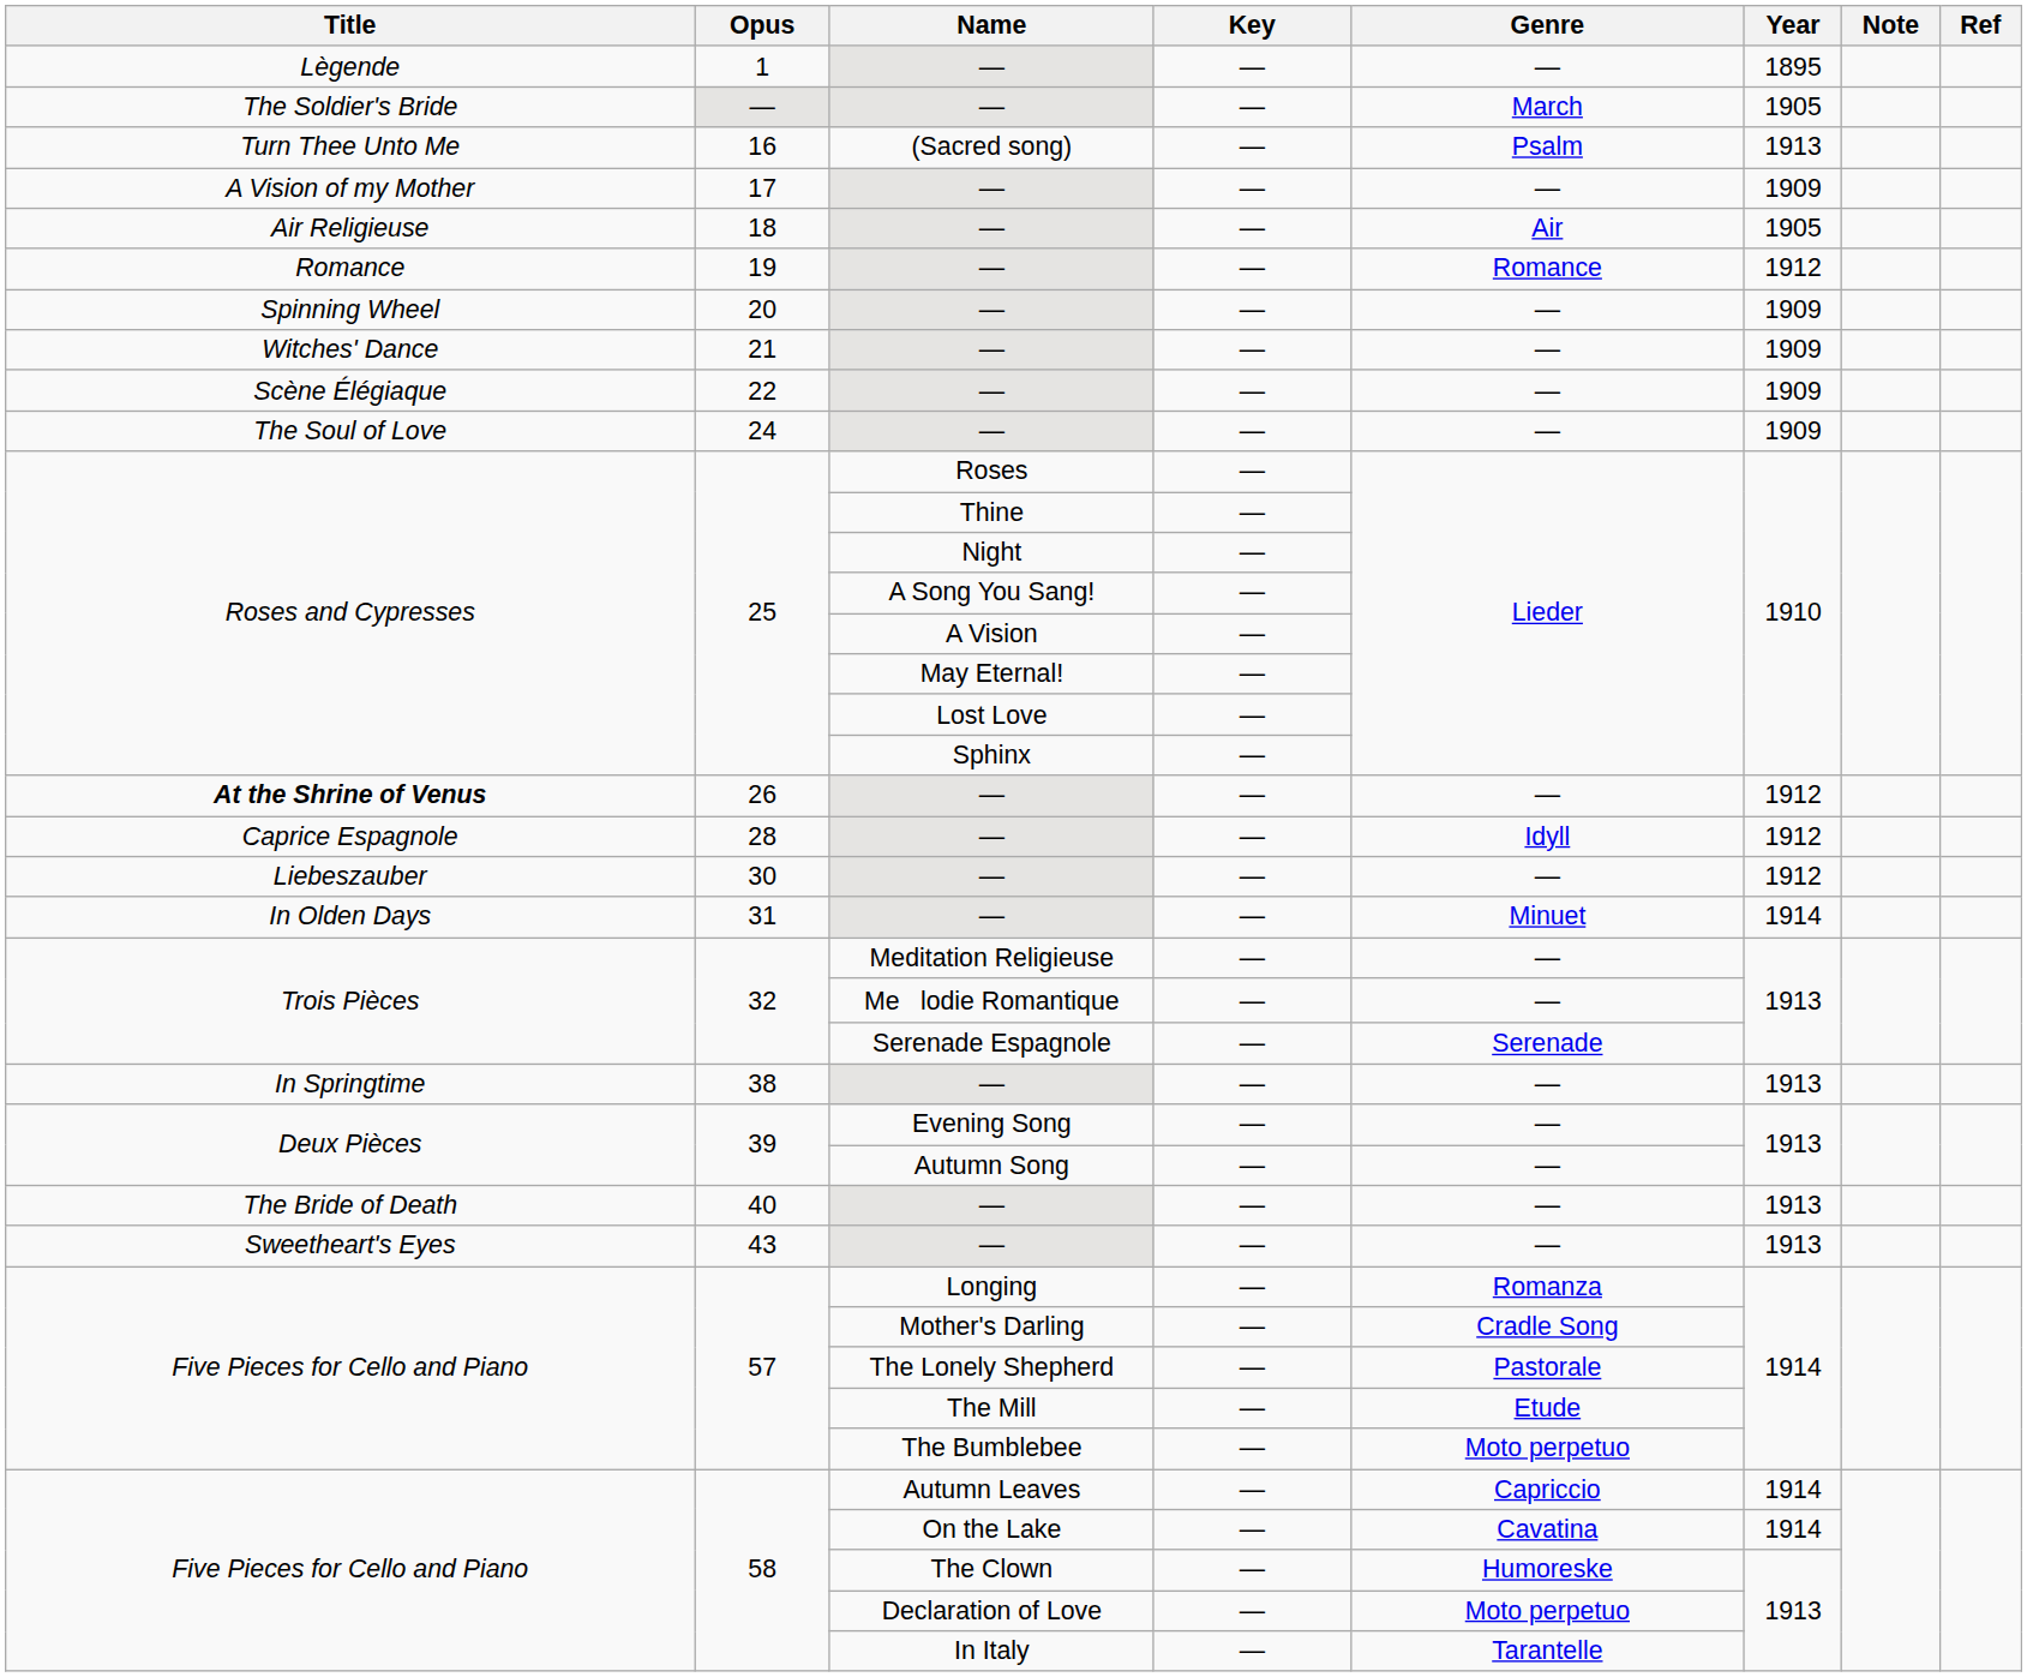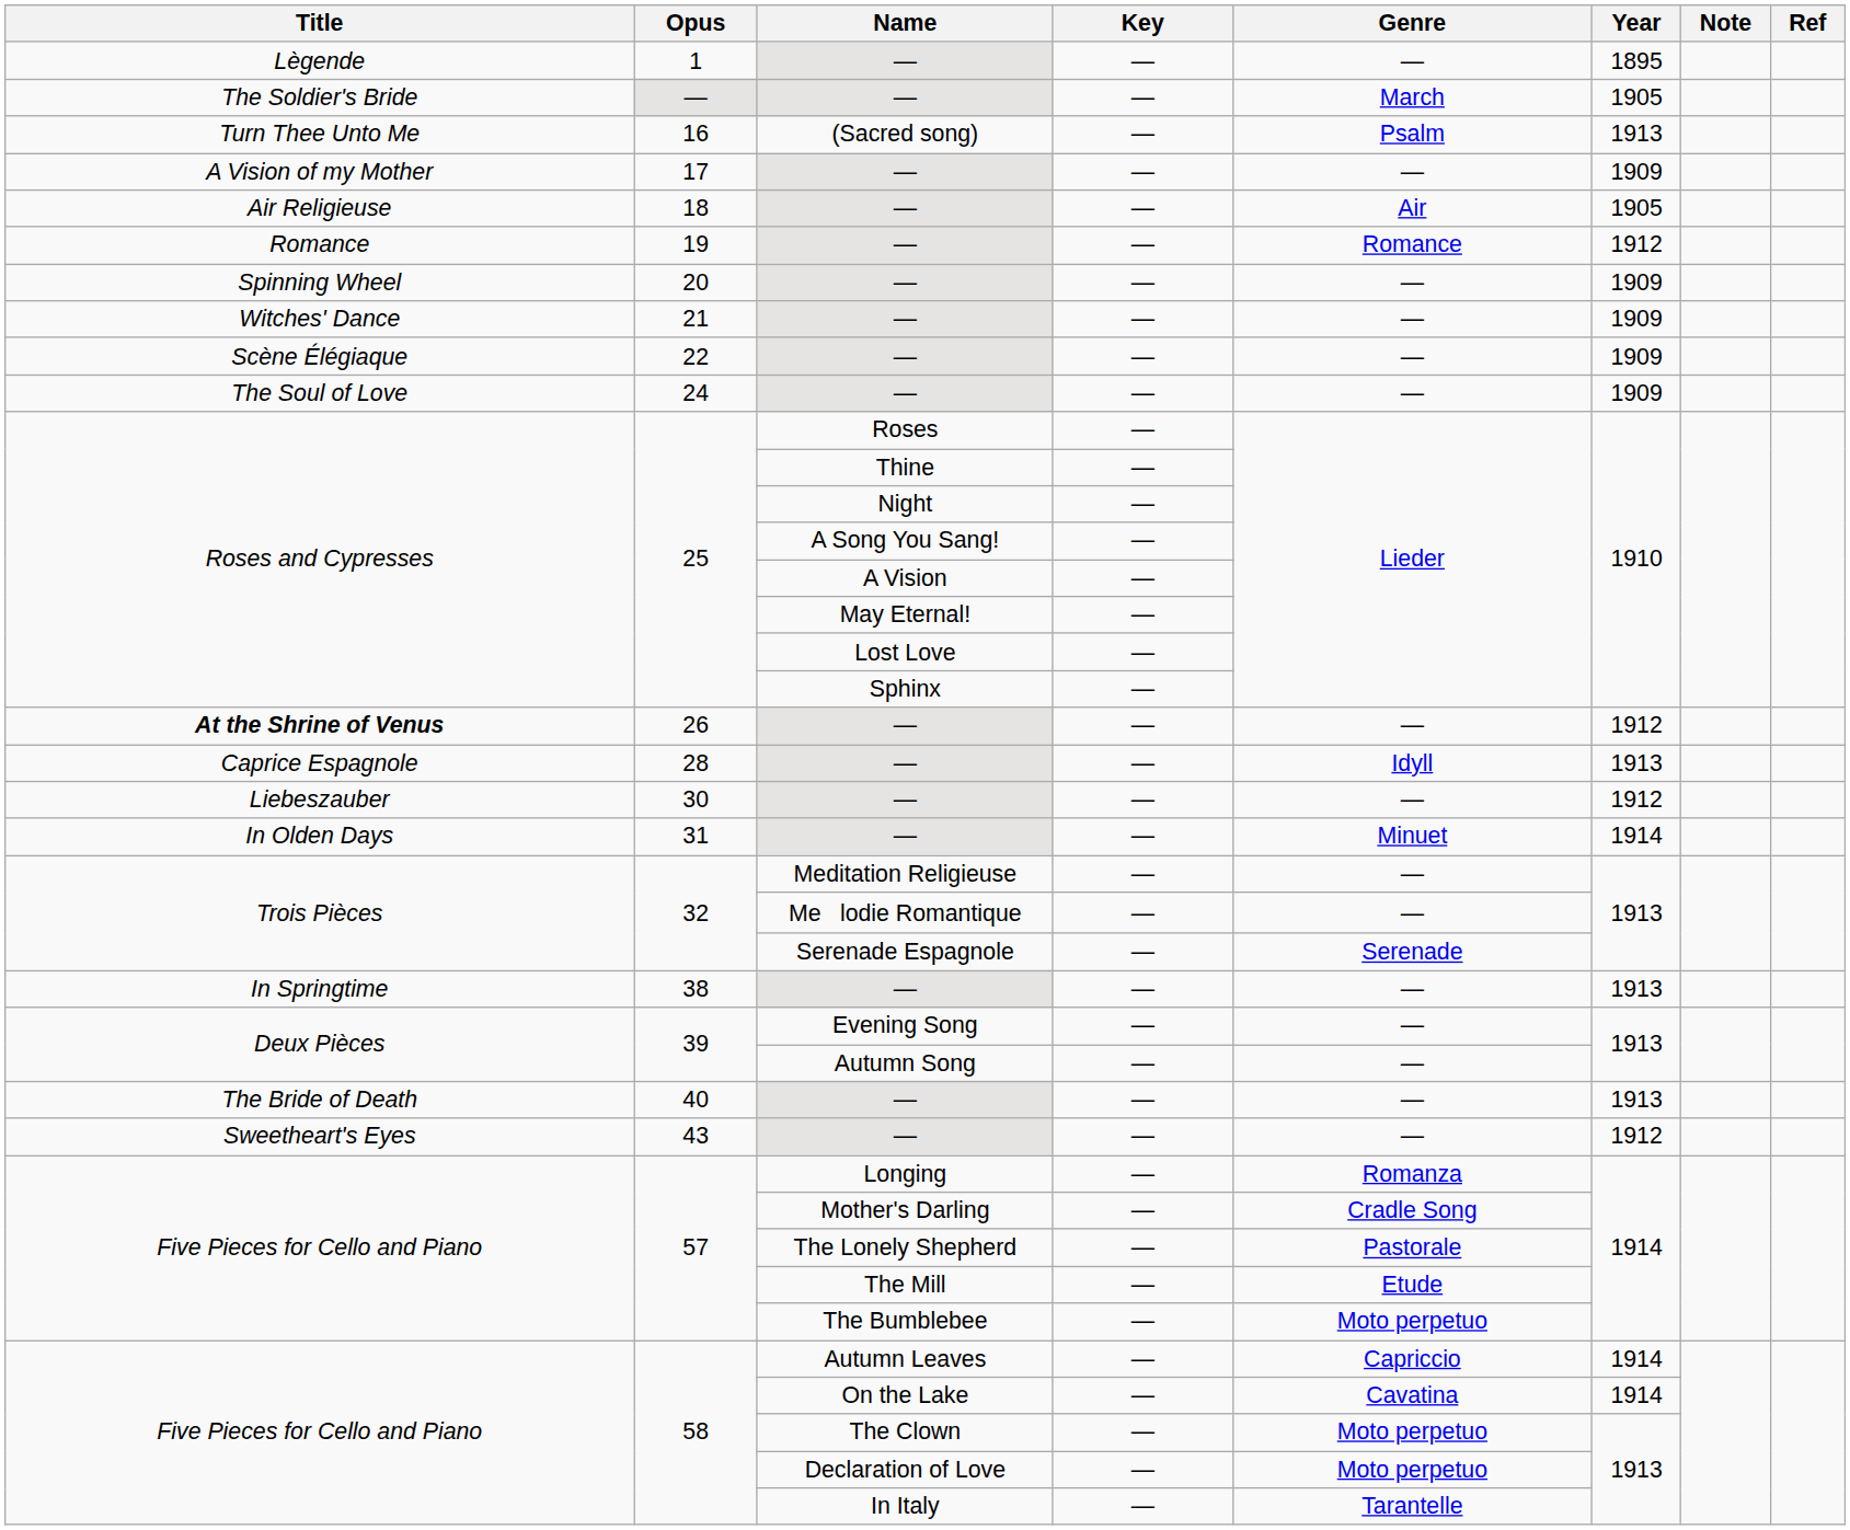 <table class="wikitable" style="font-size: 100%; width:100%; text-align: center">
 <tr>
 <th width=   14%>Title</th>
 <th width=    2%>Opus</th>
 <th width=    6%>Name</th>
 <th width=    4%>Key</th>
 <th width=    8%>Genre</th>
 <th width=    1%>Year</th>
 <th width=    1%>Note</th>
 <th width=    1%>Ref</th>
 </tr>
 <tr>
 <td><em>Lègende</em></td>
 <td>1</td>
 <td style="background-color:#E5E4E2;">—</td>
 <td>—</td>
 <td>—</td>
 <td>1895</td>
 <td></td>
 <td></td>
 </tr>
 <tr>
 <td><em>The Soldier's Bride</em></td>
 <td style="background-color:#E5E4E2;">—</td>
 <td style="background-color:#E5E4E2;">—</td>
 <td>—</td>
 <td><a href='#'>March</a></td>
 <td>1905</td>
 <td></td>
 <td></td>
 </tr>
 <tr>
 <td><em>Turn Thee Unto Me</em></td>
 <td>16</td>
 <td>(Sacred song)</td>
 <td>—</td>
 <td><a href='#'>Psalm</a></td>
 <td>1913</td>
 <td></td>
 <td></td>
 </tr>
 <tr>
 <td><em>A Vision of my Mother</em></td>
 <td>17</td>
 <td style="background-color:#E5E4E2;">—</td>
 <td>—</td>
 <td>—</td>
 <td>1909</td>
 <td></td>
 <td></td>
 </tr>
 <tr>
 <td><em>Air Religieuse</em></td>
 <td>18</td>
 <td style="background-color:#E5E4E2;">—</td>
 <td>—</td>
 <td><a href='#'>Air</a></td>
 <td>1905</td>
 <td></td>
 <td></td>
 </tr>
 <tr>
 <td><em>Romance</em></td>
 <td>19</td>
 <td style="background-color:#E5E4E2;">—</td>
 <td>—</td>
 <td><a href='#'>Romance</a></td>
 <td>1912</td>
 <td></td>
 <td></td>
 </tr>
 <tr>
 <td><em>Spinning Wheel</em></td>
 <td>20</td>
 <td style="background-color:#E5E4E2;">—</td>
 <td>—</td>
 <td>—</td>
 <td>1909</td>
 <td></td>
 <td></td>
 </tr>
 <tr>
 <td><em>Witches' Dance</em></td>
 <td>21</td>
 <td style="background-color:#E5E4E2;">—</td>
 <td>—</td>
 <td>—</td>
 <td>1909</td>
 <td></td>
 <td></td>
 </tr>
 <tr>
 <td><em>Scène Élégiaque</em></td>
 <td>22</td>
 <td style="background-color:#E5E4E2;">—</td>
 <td>—</td>
 <td>—</td>
 <td>1909</td>
 <td></td>
 <td></td>
 </tr>
 <tr>
 <td><em>The Soul of Love</em></td>
 <td>24</td>
 <td style="background-color:#E5E4E2;">—</td>
 <td>—</td>
 <td>—</td>
 <td>1909</td>
 <td></td>
 <td></td>
 </tr>
 <tr>
 <td rowspan="8"><em>Roses and Cypresses</em></td>
 <td rowspan="8">25</td>
 <td>Roses</td>
 <td>—</td>
 <td rowspan="8"><a href='#'>Lieder</a></td>
 <td rowspan="8">1910</td>
 <td rowspan="8"></td>
 <td rowspan="8"></td>
 </tr>
 <tr>
 <td>Thine</td>
 <td>—</td>
 </tr>
 <tr>
 <td>Night</td>
 <td>—</td>
 </tr>
 <tr>
 <td>A Song You Sang!</td>
 <td>—</td>
 </tr>
 <tr>
 <td>A Vision</td>
 <td>—</td>
 </tr>
 <tr>
 <td>May Eternal!</td>
 <td>—</td>
 </tr>
 <tr>
 <td>Lost Love</td>
 <td>—</td>
 </tr>
 <tr>
 <td>Sphinx</td>
 <td>—</td>
 </tr>
 <tr>
 <td><strong><em>At the Shrine of Venus</em></strong></td>
 <td>26</td>
 <td style="background-color:#E5E4E2;">—</td>
 <td>—</td>
 <td>—</td>
 <td>1912</td>
 <td></td>
 <td></td>
 </tr>
 <tr>
 <td><em>Caprice Espagnole</em></td>
 <td>28</td>
 <td style="background-color:#E5E4E2;">—</td>
 <td>—</td>
 <td><a href='#'>Idyll</a></td>
-<td>1912</td>
+<td>1913</td>
 <td></td>
 <td></td>
 </tr>
 <tr>
 <td><em>Liebeszauber</em></td>
 <td>30</td>
 <td style="background-color:#E5E4E2;">—</td>
 <td>—</td>
 <td>—</td>
 <td>1912</td>
 <td></td>
 <td></td>
 </tr>
 <tr>
 <td><em>In Olden Days</em></td>
 <td>31</td>
 <td style="background-color:#E5E4E2;">—</td>
 <td>—</td>
 <td><a href='#'>Minuet</a></td>
 <td>1914</td>
 <td></td>
 <td></td>
 </tr>
 <tr>
 <td rowspan="3"><em>Trois Pièces</em></td>
 <td rowspan="3">32</td>
 <td>Meditation Religieuse</td>
 <td>—</td>
 <td>—</td>
 <td rowspan="3">1913</td>
 <td rowspan="3"></td>
 <td rowspan="3"></td>
 </tr>
 <tr>
 <td>Melodie Romantique</td>
 <td>—</td>
 <td>—</td>
 </tr>
 <tr>
 <td>Serenade Espagnole</td>
 <td>—</td>
 <td><a href='#'>Serenade</a></td>
 </tr>
 <tr>
 <td><em>In Springtime</em></td>
 <td>38</td>
 <td style="background-color:#E5E4E2;">—</td>
 <td>—</td>
 <td>—</td>
 <td>1913</td>
 <td></td>
 <td></td>
 </tr>
 <tr>
 <td rowspan="2"><em>Deux Pièces</em></td>
 <td rowspan="2">39</td>
 <td>Evening Song</td>
 <td>—</td>
 <td>—</td>
 <td rowspan="2">1913</td>
 <td rowspan="2"></td>
 <td rowspan="2"></td>
 </tr>
 <tr>
 <td>Autumn Song</td>
 <td>—</td>
 <td>—</td>
 </tr>
 <tr>
 <td><em>The Bride of Death</em></td>
 <td>40</td>
 <td style="background-color:#E5E4E2;">—</td>
 <td>—</td>
 <td>—</td>
 <td>1913</td>
 <td></td>
 <td></td>
 </tr>
 <tr>
 <td><em>Sweetheart's Eyes</em></td>
 <td>43</td>
 <td style="background-color:#E5E4E2;">—</td>
 <td>—</td>
 <td>—</td>
-<td>1913</td>
+<td>1912</td>
 <td></td>
 <td></td>
 </tr>
 <tr>
 <td rowspan="5"><em>Five Pieces for Cello and Piano</em></td>
 <td rowspan="5">57</td>
 <td>Longing</td>
 <td>—</td>
 <td><a href='#'>Romanza</a></td>
 <td rowspan="5">1914</td>
 <td rowspan="5"></td>
 <td rowspan="5"><br><br><br><br></td>
 </tr>
 <tr>
 <td>Mother's Darling</td>
 <td>—</td>
 <td><a href='#'>Cradle Song</a></td>
 </tr>
 <tr>
 <td>The Lonely Shepherd</td>
 <td>—</td>
 <td><a href='#'>Pastorale</a></td>
 </tr>
 <tr>
 <td>The Mill</td>
 <td>—</td>
 <td><a href='#'>Etude</a></td>
 </tr>
 <tr>
 <td>The Bumblebee</td>
 <td>—</td>
 <td><a href='#'>Moto perpetuo</a></td>
 </tr>
 <tr>
 <td rowspan="5"><em>Five Pieces for Cello and Piano</em></td>
 <td rowspan="5">58</td>
 <td>Autumn Leaves</td>
 <td>—</td>
 <td><a href='#'>Capriccio</a></td>
 <td>1914</td>
 <td rowspan="5"></td>
 <td rowspan="5"><br><br><br><br></td>
 </tr>
 <tr>
 <td>On the Lake</td>
 <td>—</td>
 <td><a href='#'>Cavatina</a></td>
 <td>1914</td>
 </tr>
 <tr>
 <td>The Clown</td>
 <td>—</td>
-<td><a href='#'>Humoreske</a></td>
+<td><a href='#'>Moto perpetuo</a></td>
 <td rowspan="3">1913</td>
 </tr>
 <tr>
 <td>Declaration of Love</td>
 <td>—</td>
 <td><a href='#'>Moto perpetuo</a></td>
 </tr>
 <tr>
 <td>In Italy</td>
 <td>—</td>
 <td><a href='#'>Tarantelle</a></td>
 </tr>
 </table>
